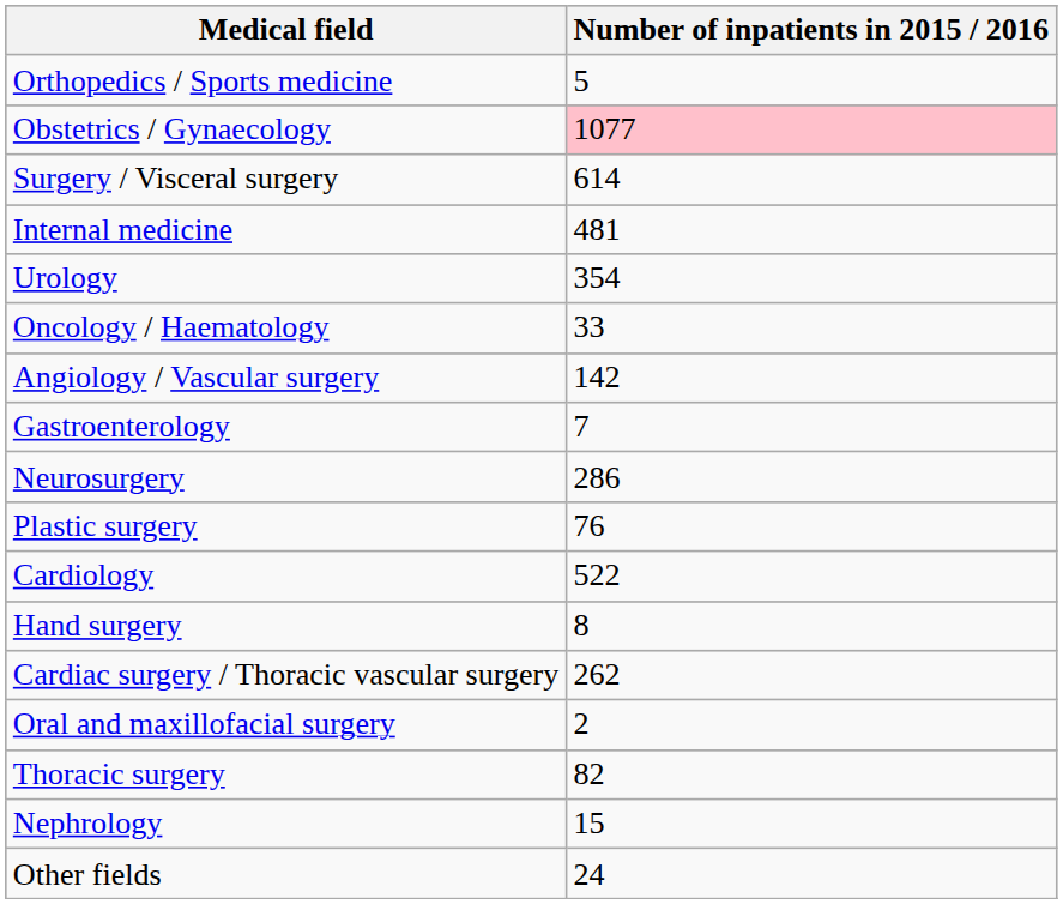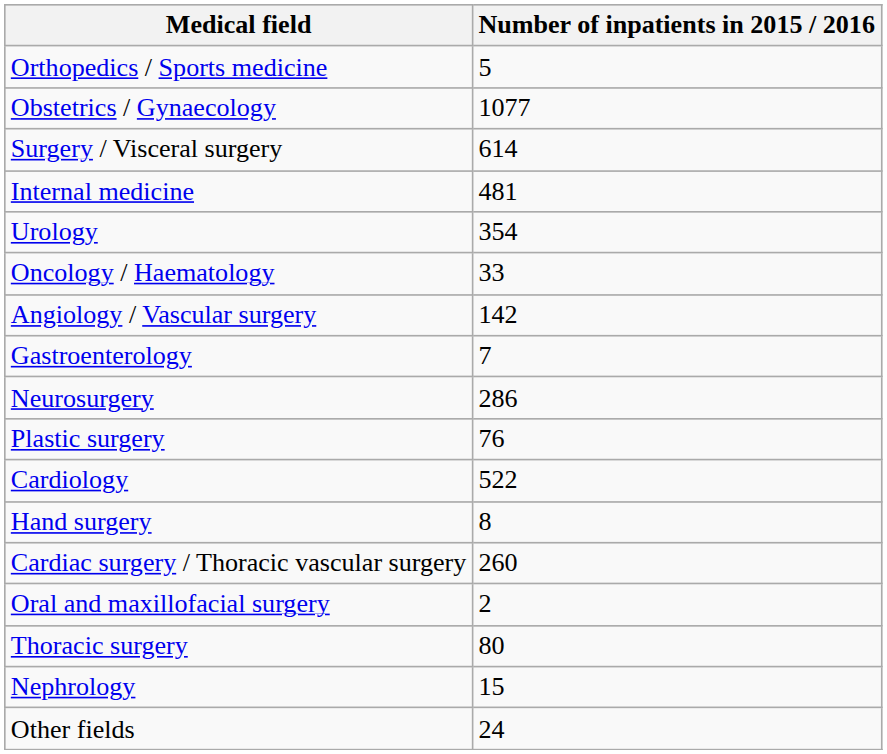 <table class="wikitable sortable">
 <tr>
 <th>Medical field</th>
 <th>Number of inpatients in 2015 / 2016</th>
 </tr>
 <tr>
 <td><a href='#'>Orthopedics</a> / <a href='#'>Sports medicine</a></td>
 <td>5</td>
 </tr>
 <tr>
 <td><a href='#'>Obstetrics</a> / <a href='#'>Gynaecology</a></td>
-<td style="background: pink;">1077</td>
+<td>1077</td>
 </tr>
 <tr>
 <td><a href='#'>Surgery</a> / Visceral surgery</td>
 <td>614</td>
 </tr>
 <tr>
 <td><a href='#'>Internal medicine</a></td>
 <td>481</td>
 </tr>
 <tr>
 <td><a href='#'>Urology</a></td>
 <td>354</td>
 </tr>
 <tr>
 <td><a href='#'>Oncology</a> / <a href='#'>Haematology</a></td>
 <td>33</td>
 </tr>
 <tr>
 <td><a href='#'>Angiology</a> / <a href='#'>Vascular surgery</a></td>
 <td>142</td>
 </tr>
 <tr>
 <td><a href='#'>Gastroenterology</a></td>
 <td>7</td>
 </tr>
 <tr>
 <td><a href='#'>Neurosurgery</a></td>
 <td>286</td>
 </tr>
 <tr>
 <td><a href='#'>Plastic surgery</a></td>
 <td>76</td>
 </tr>
 <tr>
 <td><a href='#'>Cardiology</a></td>
 <td>522</td>
 </tr>
 <tr>
 <td><a href='#'>Hand surgery</a></td>
 <td>8</td>
 </tr>
 <tr>
 <td><a href='#'>Cardiac surgery</a> / Thoracic vascular surgery</td>
-<td>262</td>
+<td>260</td>
 </tr>
 <tr>
 <td><a href='#'>Oral and maxillofacial surgery</a></td>
 <td>2</td>
 </tr>
 <tr>
 <td><a href='#'>Thoracic surgery</a></td>
-<td>82</td>
+<td>80</td>
 </tr>
 <tr>
 <td><a href='#'>Nephrology</a></td>
 <td>15</td>
 </tr>
 <tr>
 <td>Other fields</td>
 <td>24</td>
 </tr>
 <tr>
 </tr>
 </table>
